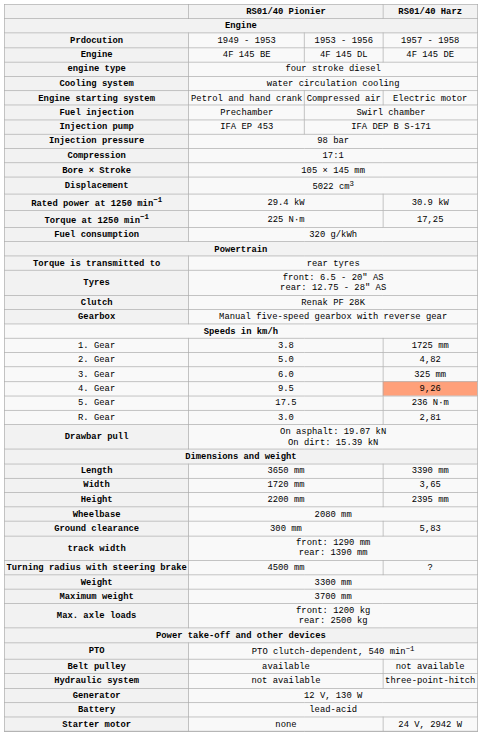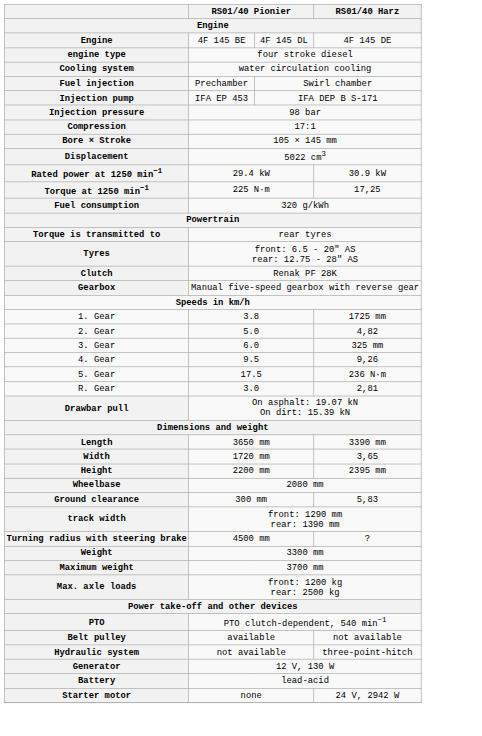 <table class="wikitable" style="text-align:center">
 <tr>
 <th></th>
 <th colspan="2">RS01/40 Pionier</th>
 <th>RS01/40 Harz</th>
 </tr>
 <tr>
 <th colspan="4">Engine</th>
-</tr>
-<tr>
-<th>Prdocution</th>
-<td>1949 - 1953</td>
-<td>1953 - 1956</td>
-<td>1957 - 1958</td>
 </tr>
 <tr>
 <th>Engine</th>
 <td>4F 145 BE</td>
 <td>4F 145 DL</td>
 <td>4F 145 DE</td>
 </tr>
 <tr>
 <th>engine type</th>
 <td colspan="3">four stroke diesel</td>
 </tr>
 <tr>
 <th>Cooling system</th>
 <td colspan="3">water circulation cooling</td>
-</tr>
-<tr>
-<th>Engine starting system</th>
-<td>Petrol and hand crank</td>
-<td>Compressed air</td>
-<td>Electric motor</td>
 </tr>
 <tr>
 <th>Fuel injection</th>
 <td>Prechamber</td>
 <td colspan="2">Swirl chamber</td>
 </tr>
 <tr>
 <th>Injection pump</th>
 <td>IFA EP 453</td>
 <td colspan="2">IFA DEP B S-171</td>
 </tr>
 <tr>
 <th>Injection pressure</th>
 <td colspan="3">98 bar</td>
 </tr>
 <tr>
 <th>Compression</th>
 <td colspan="3">17:1</td>
 </tr>
 <tr>
 <th>Bore × Stroke</th>
 <td colspan="3">105 × 145 mm</td>
 </tr>
 <tr>
 <th>Displacement</th>
 <td colspan="3">5022 cm<sup>3</sup></td>
 </tr>
 <tr>
 <th>Rated power at 1250 min<sup>−1</sup></th>
 <td colspan="2">29.4 kW</td>
 <td>30.9 kW</td>
 </tr>
 <tr>
 <th>Torque at 1250 min<sup>−1</sup></th>
 <td colspan="2">225 N·m</td>
 <td>17,25</td>
 </tr>
 <tr>
 <th>Fuel consumption</th>
 <td colspan="3">320 g/kWh</td>
 </tr>
 <tr>
 <th colspan="4">Powertrain</th>
 </tr>
 <tr>
 <th>Torque is transmitted to</th>
 <td colspan="3">rear tyres</td>
 </tr>
 <tr>
 <th>Tyres</th>
 <td colspan="3">front: 6.5 - 20" AS<br>rear: 12.75 - 28" AS</td>
 </tr>
 <tr>
 <th>Clutch</th>
 <td colspan="3">Renak PF 28K</td>
 </tr>
 <tr>
 <th>Gearbox</th>
 <td colspan="3">Manual five-speed gearbox with reverse gear</td>
 </tr>
 <tr>
 <td colspan="4"><strong>Speeds in km/h</strong></td>
 </tr>
 <tr>
 <td>1. Gear</td>
 <td colspan="2">3.8</td>
 <td>1725 mm</td>
 </tr>
 <tr>
 <td>2. Gear</td>
 <td colspan="2">5.0</td>
 <td>4,82</td>
 </tr>
 <tr>
 <td>3. Gear</td>
 <td colspan="2">6.0</td>
 <td>325 mm</td>
 </tr>
 <tr>
 <td>4. Gear</td>
 <td colspan="2">9.5</td>
-<td style="background: lightsalmon;">9,26</td>
+<td>9,26</td>
 </tr>
 <tr>
 <td>5. Gear</td>
 <td colspan="2">17.5</td>
 <td>236 N·m</td>
 </tr>
 <tr>
 <td>R. Gear</td>
 <td colspan="2">3.0</td>
 <td>2,81</td>
 </tr>
 <tr>
 <th>Drawbar pull</th>
 <td colspan="3">On asphalt: 19.07 kN<br>On dirt: 15.39 kN</td>
 </tr>
 <tr>
 <th colspan="4">Dimensions and weight</th>
 </tr>
 <tr>
 <th>Length</th>
 <td colspan="2">3650 mm</td>
 <td>3390 mm</td>
 </tr>
 <tr>
 <th>Width</th>
 <td colspan="2">1720 mm</td>
 <td>3,65</td>
 </tr>
 <tr>
 <th>Height</th>
 <td colspan="2">2200 mm</td>
 <td>2395 mm</td>
 </tr>
 <tr>
 <th>Wheelbase</th>
 <td colspan="3">2080 mm</td>
 </tr>
 <tr>
 <th>Ground clearance</th>
 <td colspan="2">300 mm</td>
 <td>5,83</td>
 </tr>
 <tr>
 <th>track width</th>
 <td colspan="3">front: 1290 mm<br>rear: 1390 mm</td>
 </tr>
 <tr>
 <th>Turning radius with steering brake</th>
 <td colspan="2">4500 mm</td>
 <td>?</td>
 </tr>
 <tr>
 <th>Weight</th>
 <td colspan="3">3300 mm</td>
 </tr>
 <tr>
 <th>Maximum weight</th>
 <td colspan="3">3700 mm</td>
 </tr>
 <tr>
 <th>Max. axle loads</th>
 <td colspan="3">front: 1200 kg<br>rear: 2500 kg</td>
 </tr>
 <tr>
 <th colspan="4">Power take-off and other devices</th>
 </tr>
 <tr>
 <th>PTO</th>
 <td colspan="3">PTO clutch-dependent, 540 min<sup>−1</sup></td>
 </tr>
 <tr>
 <th>Belt pulley</th>
 <td colspan="2">available</td>
 <td>not available</td>
 </tr>
 <tr>
 <th>Hydraulic system</th>
 <td colspan="2">not available</td>
 <td>three-point-hitch</td>
 </tr>
 <tr>
 <th>Generator</th>
 <td colspan="3">12 V, 130 W</td>
 </tr>
 <tr>
 <th>Battery</th>
 <td colspan="3">lead-acid</td>
 </tr>
 <tr>
 <th>Starter motor</th>
 <td colspan="2">none</td>
 <td>24 V, 2942 W</td>
 </tr>
 <tr>
 </tr>
 </table>
